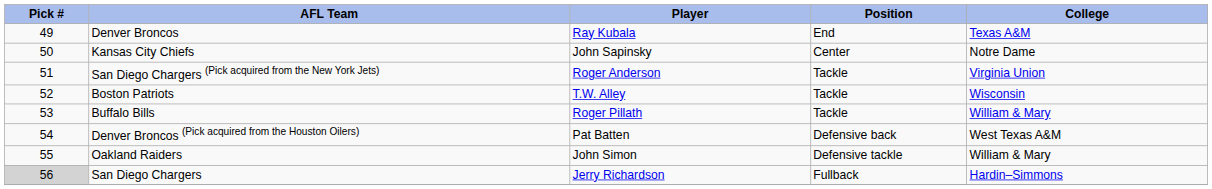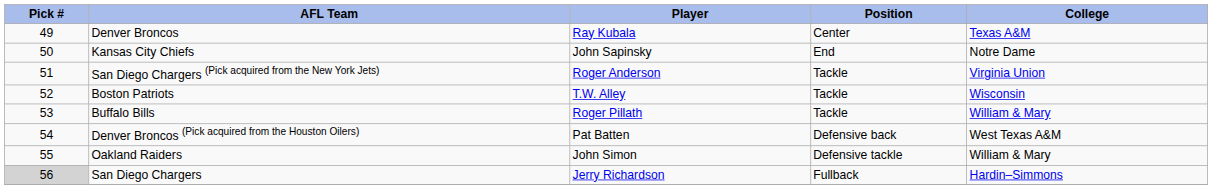 <table class="wikitable sortable sortable" style="width: 100%">
 <tr>
 <th style="background:#A8BDEC;" width=7%>Pick #</th>
 <th width=40% style="background:#A8BDEC;">AFL Team</th>
 <th width=20% style="background:#A8BDEC;">Player</th>
 <th width=13% style="background:#A8BDEC;">Position</th>
 <th style="background:#A8BDEC;">College</th>
 </tr>
 <tr>
 <td align=center>49</td>
 <td>Denver Broncos</td>
 <td><a href='#'>Ray Kubala</a></td>
-<td>End</td>
+<td>Center</td>
 <td><a href='#'>Texas A&M</a></td>
 </tr>
 <tr>
 <td align=center>50</td>
 <td>Kansas City Chiefs</td>
 <td>John Sapinsky</td>
-<td>Center</td>
+<td>End</td>
 <td>Notre Dame</td>
 </tr>
 <tr>
 <td align=center>51</td>
 <td>San Diego Chargers <sup>(Pick acquired from the New York Jets)</sup></td>
 <td><a href='#'>Roger Anderson</a></td>
 <td>Tackle</td>
 <td><a href='#'>Virginia Union</a></td>
 </tr>
 <tr>
 <td align=center>52</td>
 <td>Boston Patriots</td>
 <td><a href='#'>T.W. Alley</a></td>
 <td>Tackle</td>
 <td><a href='#'>Wisconsin</a></td>
 </tr>
 <tr>
 <td align=center>53</td>
 <td>Buffalo Bills</td>
 <td><a href='#'>Roger Pillath</a></td>
 <td>Tackle</td>
 <td><a href='#'>William & Mary</a></td>
 </tr>
 <tr>
 <td align=center>54</td>
 <td>Denver Broncos <sup>(Pick acquired from the Houston Oilers)</sup></td>
 <td>Pat Batten</td>
 <td>Defensive back</td>
 <td>West Texas A&M</td>
 </tr>
 <tr>
 <td align=center>55</td>
 <td>Oakland Raiders</td>
 <td>John Simon</td>
 <td>Defensive tackle</td>
 <td>William & Mary</td>
 </tr>
 <tr>
 <td align=center style="background: lightgrey;">56</td>
 <td>San Diego Chargers</td>
 <td><a href='#'>Jerry Richardson</a></td>
 <td>Fullback</td>
 <td><a href='#'>Hardin–Simmons</a></td>
 </tr>
 <tr>
 </tr>
 </table>
